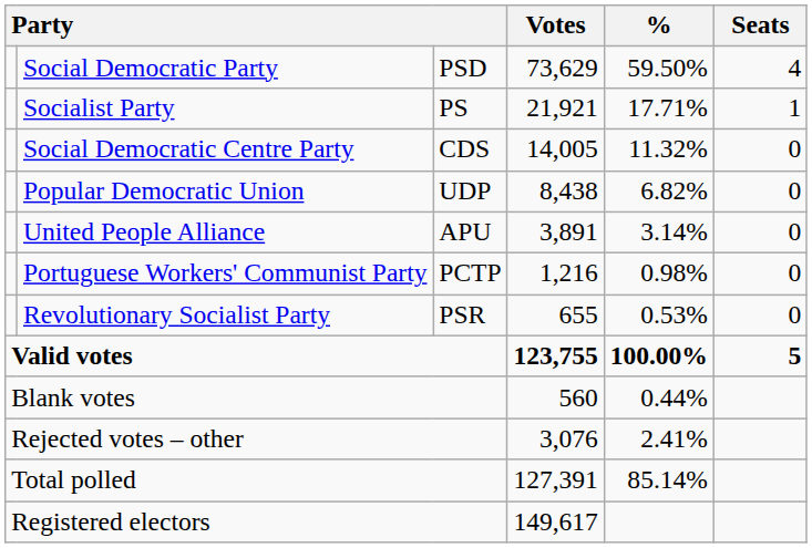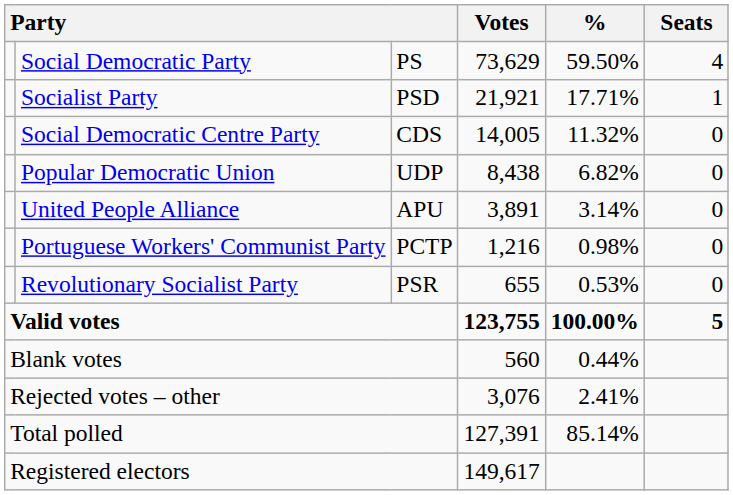 <table class="wikitable" border="1" style="text-align:right;">
 <tr>
 <th style="text-align:left;" colspan=3>Party</th>
 <th align=center width="50">Votes</th>
 <th align=center width="50">%</th>
 <th align=center width="50">Seats</th>
 </tr>
 <tr>
 <td></td>
 <td align=left><a href='#'>Social Democratic Party</a></td>
-<td align=left>PSD</td>
+<td align=left>PS</td>
 <td>73,629</td>
 <td>59.50%</td>
 <td>4</td>
 </tr>
 <tr>
 <td></td>
 <td align=left><a href='#'>Socialist Party</a></td>
-<td align=left>PS</td>
+<td align=left>PSD</td>
 <td>21,921</td>
 <td>17.71%</td>
 <td>1</td>
 </tr>
 <tr>
 <td></td>
 <td align=left style="white-space: nowrap;"><a href='#'>Social Democratic Centre Party</a></td>
 <td align=left>CDS</td>
 <td>14,005</td>
 <td>11.32%</td>
 <td>0</td>
 </tr>
 <tr>
 <td></td>
 <td align=left><a href='#'>Popular Democratic Union</a></td>
 <td align=left>UDP</td>
 <td>8,438</td>
 <td>6.82%</td>
 <td>0</td>
 </tr>
 <tr>
 <td></td>
 <td align=left><a href='#'>United People Alliance</a></td>
 <td align=left>APU</td>
 <td>3,891</td>
 <td>3.14%</td>
 <td>0</td>
 </tr>
 <tr>
 <td></td>
 <td align=left><a href='#'>Portuguese Workers' Communist Party</a></td>
 <td align=left>PCTP</td>
 <td>1,216</td>
 <td>0.98%</td>
 <td>0</td>
 </tr>
 <tr>
 <td></td>
 <td align=left><a href='#'>Revolutionary Socialist Party</a></td>
 <td align=left>PSR</td>
 <td>655</td>
 <td>0.53%</td>
 <td>0</td>
 </tr>
 <tr style="font-weight:bold">
 <td align=left colspan=3>Valid votes</td>
 <td>123,755</td>
 <td>100.00%</td>
 <td>5</td>
 </tr>
 <tr>
 <td align=left colspan=3>Blank votes</td>
 <td>560</td>
 <td>0.44%</td>
 <td></td>
 </tr>
 <tr>
 <td align=left colspan=3>Rejected votes – other</td>
 <td>3,076</td>
 <td>2.41%</td>
 <td></td>
 </tr>
 <tr>
 <td align=left colspan=3>Total polled</td>
 <td>127,391</td>
 <td>85.14%</td>
 <td></td>
 </tr>
 <tr>
 <td align=left colspan=3>Registered electors</td>
 <td>149,617</td>
 <td></td>
 <td></td>
 </tr>
 </table>
